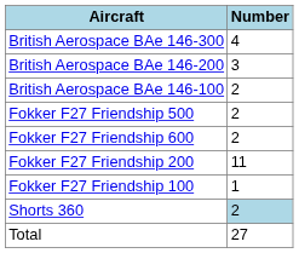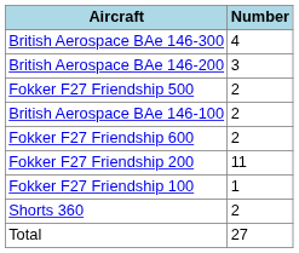 <table class="toccolours" border="1" cellpadding="3" style="border-collapse:collapse">
 <tr bgcolor=lightblue>
 <th>Aircraft</th>
 <th>Number</th>
 </tr>
 <tr>
 <td><a href='#'>British Aerospace BAe 146-300</a></td>
 <td>4</td>
 </tr>
 <tr>
 <td><a href='#'>British Aerospace BAe 146-200</a></td>
 <td>3</td>
 </tr>
 <tr>
-<td><a href='#'>British Aerospace BAe 146-100</a></td>
+<td><a href='#'>Fokker F27 Friendship 500</a></td>
 <td>2</td>
 </tr>
 <tr>
-<td><a href='#'>Fokker F27 Friendship 500</a></td>
+<td><a href='#'>British Aerospace BAe 146-100</a></td>
 <td>2</td>
 </tr>
 <tr>
 <td><a href='#'>Fokker F27 Friendship 600</a></td>
 <td>2</td>
 </tr>
 <tr>
 <td><a href='#'>Fokker F27 Friendship 200</a></td>
 <td>11</td>
 </tr>
 <tr>
 <td><a href='#'>Fokker F27 Friendship 100</a></td>
 <td>1</td>
 </tr>
 <tr>
 <td><a href='#'>Shorts 360</a></td>
-<td style="background: lightblue;">2</td>
+<td>2</td>
 </tr>
 <tr>
 <td>Total</td>
 <td>27</td>
 </tr>
 </table>
